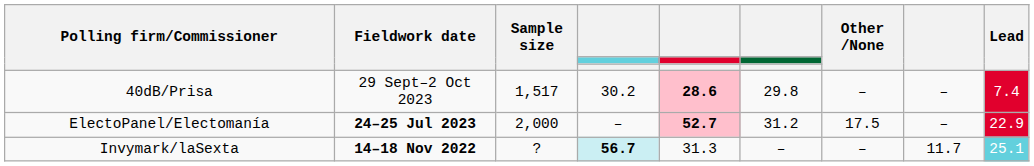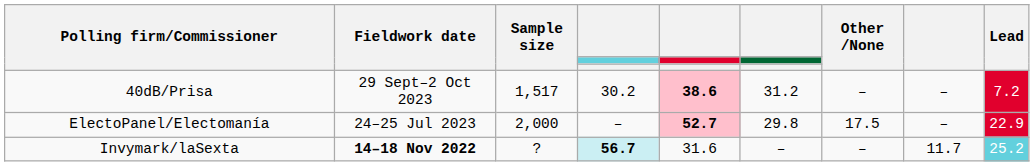 <table class="wikitable collapsible collapsed" style="text-align:center; font-size:90%; line-height:14px;">
 <tr style="height:42px;">
 <th style="width:260px;" rowspan="3">Polling firm/Commissioner</th>
 <th style="width:125px;" rowspan="3">Fieldwork date</th>
 <th style="width:60px;" rowspan="3">Sample size</th>
 <th style="width:60px;"></th>
 <th style="width:60px;"></th>
 <th style="width:60px;"></th>
 <th style="width:60px;" rowspan="3">Other<br>/None</th>
 <th style="width:60px;" rowspan="3"></th>
 <th style="width:30px;" rowspan="3">Lead</th>
 </tr>
 <tr>
 <th style="color:inherit;background:#62D0DD;"></th>
 <th style="color:inherit;background:#E1002D;"></th>
 <th style="color:inherit;background:#006633;"></th>
 </tr>
 <tr>
 <th></th>
 <th></th>
 <th></th>
 </tr>
 <tr>
 <td>40dB/Prisa</td>
 <td>29 Sept–2 Oct 2023</td>
 <td>1,517</td>
 <td>30.2</td>
-<td style="color:inherit;background:#FFBFCC;"><strong>28.6</strong></td>
-<td>29.8</td>
+<td style="color:inherit;background:#FFBFCC;"><strong>38.6</strong></td>
+<td>31.2</td>
 <td>–</td>
 <td>–</td>
-<td style="color:inherit;background:#E1002D; color:white;">7.4</td>
+<td style="color:inherit;background:#E1002D; color:white;">7.2</td>
 </tr>
 <tr>
 <td>ElectoPanel/Electomanía</td>
-<td><strong>24–25 Jul 2023</strong></td>
+<td>24–25 Jul 2023</td>
 <td>2,000</td>
 <td>–</td>
 <td style="color:inherit;background:#FFBFCC;"><strong>52.7</strong></td>
-<td>31.2</td>
+<td>29.8</td>
 <td>17.5</td>
 <td>–</td>
 <td style="color:inherit;background:#E1002D; color:white;">22.9</td>
 </tr>
 <tr>
 <td>Invymark/laSexta</td>
 <td><strong>14–18 Nov 2022</strong></td>
 <td>?</td>
 <td style="color:inherit;background:#CBEFF3;"><strong>56.7</strong></td>
-<td>31.3</td>
+<td>31.6</td>
 <td>–</td>
 <td>–</td>
 <td>11.7</td>
-<td style="color:inherit;background:#62D0DD; color:white;">25.1</td>
+<td style="color:inherit;background:#62D0DD; color:white;">25.2</td>
 </tr>
 </table>
